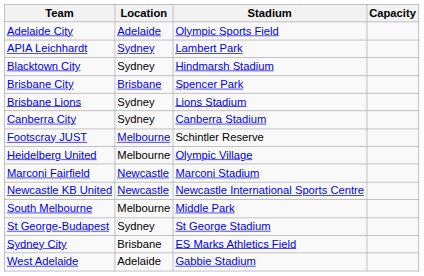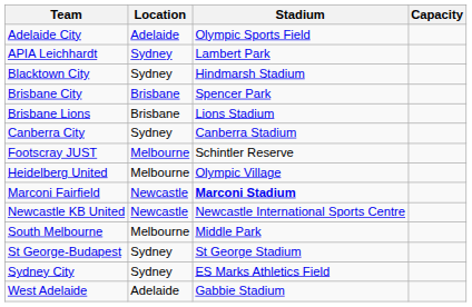 <table class="wikitable sortable">
 <tr>
 <th>Team</th>
 <th>Location</th>
 <th>Stadium</th>
 <th>Capacity</th>
 </tr>
 <tr>
 <td><a href='#'>Adelaide City</a></td>
 <td><a href='#'>Adelaide</a> </td>
 <td><a href='#'>Olympic Sports Field</a></td>
 <td style="text-align:center"></td>
 </tr>
 <tr>
 <td><a href='#'>APIA Leichhardt</a></td>
 <td><a href='#'>Sydney</a> </td>
 <td><a href='#'>Lambert Park</a></td>
 <td style="text-align:center"></td>
 </tr>
 <tr>
 <td><a href='#'>Blacktown City</a></td>
 <td>Sydney </td>
 <td><a href='#'>Hindmarsh Stadium</a></td>
 <td style="text-align:center"></td>
 </tr>
 <tr>
 <td><a href='#'>Brisbane City</a></td>
 <td><a href='#'>Brisbane</a> </td>
 <td><a href='#'>Spencer Park</a></td>
 <td style="text-align:center"></td>
 </tr>
 <tr>
 <td><a href='#'>Brisbane Lions</a></td>
-<td>Sydney </td>
+<td>Brisbane </td>
 <td><a href='#'>Lions Stadium</a></td>
 <td style="text-align:center"></td>
 </tr>
 <tr>
 <td><a href='#'>Canberra City</a></td>
 <td>Sydney </td>
 <td><a href='#'>Canberra Stadium</a></td>
 <td style="text-align:center"></td>
 </tr>
 <tr>
 <td><a href='#'>Footscray JUST</a></td>
 <td><a href='#'>Melbourne</a> </td>
 <td>Schintler Reserve</td>
 <td style="text-align:center"></td>
 </tr>
 <tr>
 <td><a href='#'>Heidelberg United</a></td>
 <td>Melbourne </td>
 <td><a href='#'>Olympic Village</a></td>
 <td style="text-align:center"></td>
 </tr>
 <tr>
 <td><a href='#'>Marconi Fairfield</a></td>
 <td><a href='#'>Newcastle</a></td>
-<td><a href='#'>Marconi Stadium</a></td>
+<td><strong><a href='#'>Marconi Stadium</a></strong></td>
 <td style="text-align:center"></td>
 </tr>
 <tr>
 <td><a href='#'>Newcastle KB United</a></td>
 <td><a href='#'>Newcastle</a></td>
 <td><a href='#'>Newcastle International Sports Centre</a></td>
 <td style="text-align:center"></td>
 </tr>
 <tr>
 <td><a href='#'>South Melbourne</a></td>
 <td>Melbourne </td>
 <td><a href='#'>Middle Park</a></td>
 <td style="text-align:center"></td>
 </tr>
 <tr>
 <td><a href='#'>St George-Budapest</a></td>
 <td>Sydney </td>
 <td><a href='#'>St George Stadium</a></td>
 <td style="text-align:center"></td>
 </tr>
 <tr>
 <td><a href='#'>Sydney City</a></td>
-<td>Brisbane </td>
+<td>Sydney </td>
 <td><a href='#'>ES Marks Athletics Field</a></td>
 <td style="text-align:center"></td>
 </tr>
 <tr>
 <td><a href='#'>West Adelaide</a></td>
 <td>Adelaide </td>
 <td><a href='#'>Gabbie Stadium</a></td>
 <td style="text-align:center"></td>
 </tr>
 </table>
